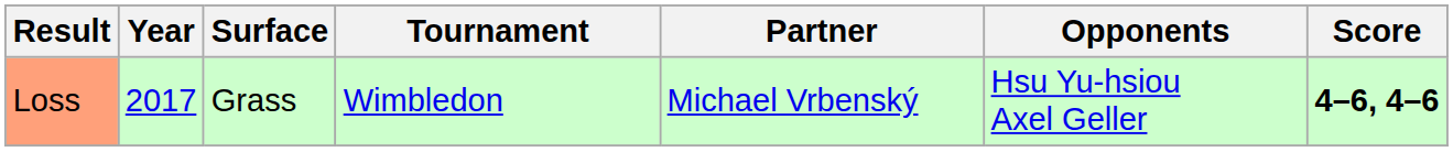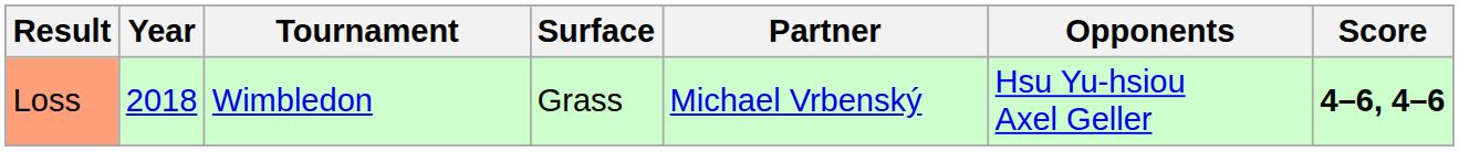 <table class="sortable wikitable" style=font-size:97%>
 <tr>
 <th>Result</th>
 <th>Year</th>
+<th width=150>Tournament</th>
 <th>Surface</th>
-<th width=150>Tournament</th>
 <th width=150>Partner</th>
 <th width=150>Opponents</th>
 <th class="unsortable">Score</th>
 </tr>
 <tr bgcolor=ccffcc>
 <td style="background:#ffa07a;">Loss</td>
-<td><a href='#'>2017</a></td>
+<td><a href='#'>2018</a></td>
+<td><a href='#'>Wimbledon</a></td>
 <td>Grass</td>
-<td><a href='#'>Wimbledon</a></td>
 <td> <a href='#'>Michael Vrbenský</a></td>
 <td> <a href='#'>Hsu Yu-hsiou</a><br> <a href='#'>Axel Geller</a></td>
 <td><strong>4–6, 4–6</strong></td>
 </tr>
 </table>
